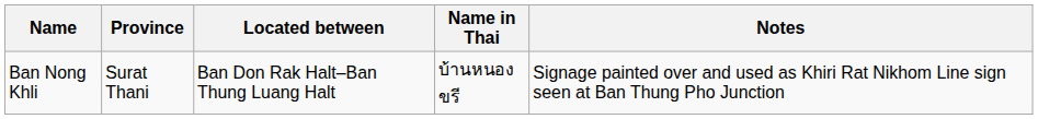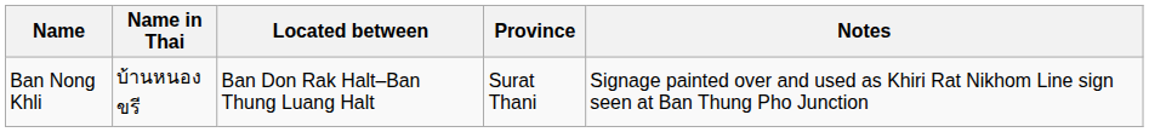 <table class="wikitable" width="75%">
 <tr>
 <th>Name</th>
+<th>Name in Thai</th>
+<th>Located between</th>
 <th>Province</th>
-<th>Located between</th>
-<th>Name in Thai</th>
 <th>Notes</th>
 </tr>
 <tr>
 <td>Ban Nong Khli</td>
+<td>บ้านหนองขรี</td>
+<td>Ban Don Rak Halt–Ban Thung Luang Halt</td>
 <td>Surat Thani</td>
-<td>Ban Don Rak Halt–Ban Thung Luang Halt</td>
-<td>บ้านหนองขรี</td>
 <td>Signage painted over and used as Khiri Rat Nikhom Line sign seen at Ban Thung Pho Junction</td>
 </tr>
 </table>
